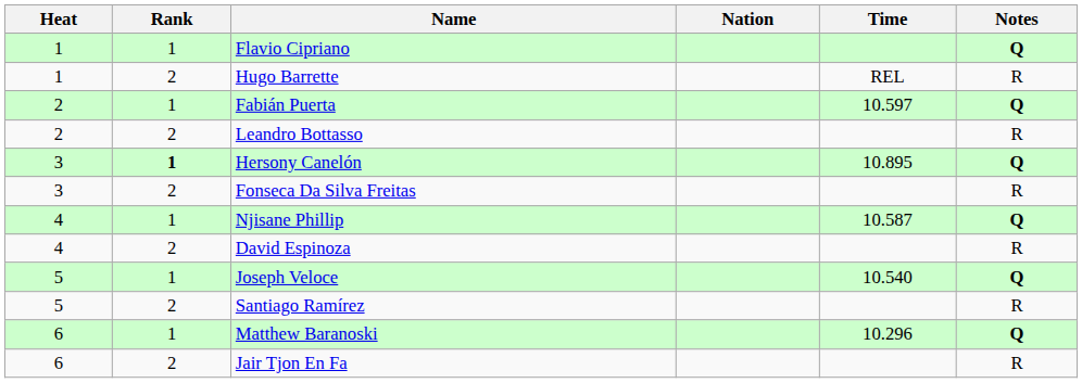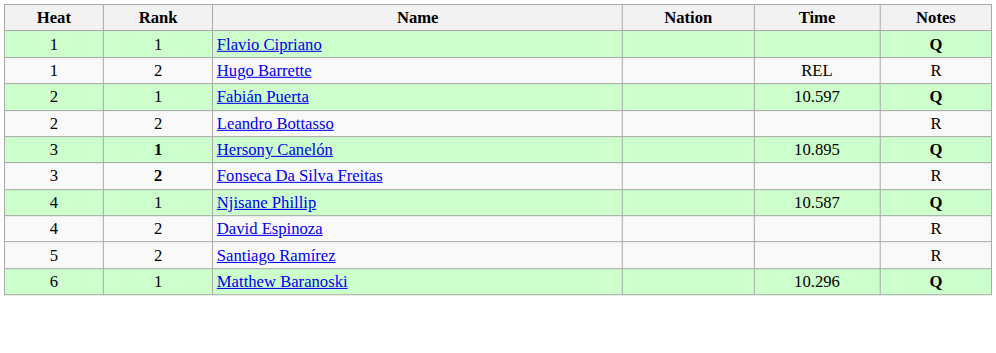 <table class="wikitable sortable" style="text-align:center" width=60%>
 <tr>
 <th>Heat</th>
 <th>Rank</th>
 <th>Name</th>
 <th>Nation</th>
 <th>Time</th>
 <th>Notes</th>
 </tr>
 <tr bgcolor=ccffcc>
 <td>1</td>
 <td>1</td>
 <td align=left><a href='#'>Flavio Cipriano</a></td>
 <td align=left></td>
 <td></td>
 <td><strong>Q</strong></td>
 </tr>
 <tr>
 <td>1</td>
 <td>2</td>
 <td align=left><a href='#'>Hugo Barrette</a></td>
 <td align=left></td>
 <td>REL</td>
 <td>R</td>
 </tr>
 <tr bgcolor=ccffcc>
 <td>2</td>
 <td>1</td>
 <td align=left><a href='#'>Fabián Puerta</a></td>
 <td align=left></td>
 <td>10.597</td>
 <td><strong>Q</strong></td>
 </tr>
 <tr>
 <td>2</td>
 <td>2</td>
 <td align=left><a href='#'>Leandro Bottasso</a></td>
 <td align=left></td>
 <td></td>
 <td>R</td>
 </tr>
 <tr bgcolor=ccffcc>
 <td>3</td>
 <td><strong>1</strong></td>
 <td align=left><a href='#'>Hersony Canelón</a></td>
 <td align=left></td>
 <td>10.895</td>
 <td><strong>Q</strong></td>
 </tr>
 <tr>
 <td>3</td>
-<td>2</td>
+<td><strong>2</strong></td>
 <td align=left><a href='#'>Fonseca Da Silva Freitas</a></td>
 <td align=left></td>
 <td></td>
 <td>R</td>
 </tr>
 <tr bgcolor=ccffcc>
 <td>4</td>
 <td>1</td>
 <td align=left><a href='#'>Njisane Phillip</a></td>
 <td align=left></td>
 <td>10.587</td>
 <td><strong>Q</strong></td>
 </tr>
 <tr>
 <td>4</td>
 <td>2</td>
 <td align=left><a href='#'>David Espinoza</a></td>
 <td align=left></td>
 <td></td>
 <td>R</td>
 </tr>
-<tr bgcolor=ccffcc>
-<td>5</td>
-<td>1</td>
-<td align=left><a href='#'>Joseph Veloce</a></td>
-<td align=left></td>
-<td>10.540</td>
-<td><strong>Q</strong></td>
-</tr>
 <tr>
 <td>5</td>
 <td>2</td>
 <td align=left><a href='#'>Santiago Ramírez</a></td>
 <td align=left></td>
 <td></td>
 <td>R</td>
 </tr>
 <tr bgcolor=ccffcc>
 <td>6</td>
 <td>1</td>
 <td align=left><a href='#'>Matthew Baranoski</a></td>
 <td align=left></td>
 <td>10.296</td>
 <td><strong>Q</strong></td>
 </tr>
-<tr>
-<td>6</td>
-<td>2</td>
-<td align=left><a href='#'>Jair Tjon En Fa</a></td>
-<td align=left></td>
-<td></td>
-<td>R</td>
-</tr>
 </table>
